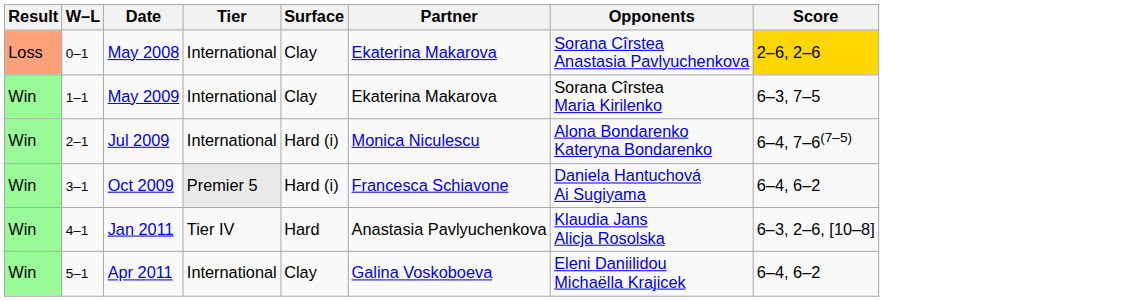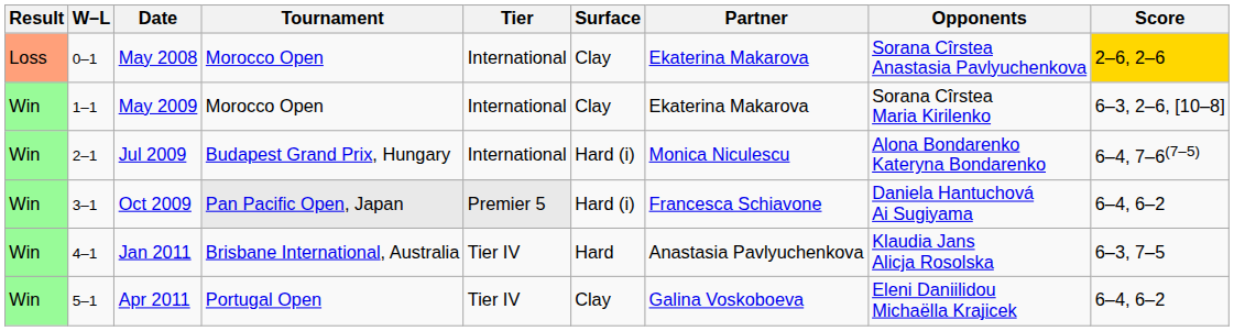 <table class="sortable wikitable">
 <tr>
 <th>Result</th>
 <th class="unsortable">W–L</th>
 <th>Date</th>
+<th>Tournament</th>
 <th>Tier</th>
 <th>Surface</th>
 <th>Partner</th>
 <th>Opponents</th>
 <th class="unsortable">Score</th>
 </tr>
 <tr>
 <td style="background:#ffa07a;">Loss</td>
 <td><small>0–1</small></td>
 <td><a href='#'>May 2008</a></td>
+<td><a href='#'>Morocco Open</a></td>
 <td>International</td>
 <td>Clay</td>
 <td> <a href='#'>Ekaterina Makarova</a></td>
 <td> <a href='#'>Sorana Cîrstea</a> <br>  <a href='#'>Anastasia Pavlyuchenkova</a></td>
 <td style="background: gold;">2–6, 2–6</td>
 </tr>
 <tr>
 <td style="background:#98fb98;">Win</td>
 <td><small>1–1</small></td>
 <td><a href='#'>May 2009</a></td>
+<td>Morocco Open</td>
 <td>International</td>
 <td>Clay</td>
 <td> Ekaterina Makarova</td>
 <td> Sorana Cîrstea <br>  <a href='#'>Maria Kirilenko</a></td>
-<td>6–3, 7–5</td>
+<td>6–3, 2–6, [10–8]</td>
 </tr>
 <tr>
 <td style="background:#98fb98;">Win</td>
 <td><small>2–1</small></td>
 <td><a href='#'>Jul 2009</a></td>
+<td><a href='#'>Budapest Grand Prix</a>, Hungary</td>
 <td>International</td>
 <td>Hard (i)</td>
 <td> <a href='#'>Monica Niculescu</a></td>
 <td> <a href='#'>Alona Bondarenko</a> <br>  <a href='#'>Kateryna Bondarenko</a></td>
 <td>6–4, 7–6<sup>(7–5)</sup></td>
 </tr>
 <tr>
 <td style="background:#98fb98;">Win</td>
 <td><small>3–1</small></td>
 <td><a href='#'>Oct 2009</a></td>
+<td style="background:#e9e9e9;"><a href='#'>Pan Pacific Open</a>, Japan</td>
 <td style="background:#e9e9e9;">Premier 5</td>
 <td>Hard (i)</td>
 <td> <a href='#'>Francesca Schiavone</a></td>
 <td> <a href='#'>Daniela Hantuchová</a> <br>  <a href='#'>Ai Sugiyama</a></td>
 <td>6–4, 6–2</td>
 </tr>
 <tr>
 <td style="background:#98fb98;">Win</td>
 <td><small>4–1</small></td>
 <td><a href='#'>Jan 2011</a></td>
+<td><a href='#'>Brisbane International</a>, Australia</td>
 <td>Tier IV</td>
 <td>Hard</td>
 <td> Anastasia Pavlyuchenkova</td>
 <td> <a href='#'>Klaudia Jans</a> <br>  <a href='#'>Alicja Rosolska</a></td>
-<td>6–3, 2–6, [10–8]</td>
+<td>6–3, 7–5</td>
 </tr>
 <tr>
 <td style="background:#98fb98;">Win</td>
 <td><small>5–1</small></td>
 <td><a href='#'>Apr 2011</a></td>
-<td>International</td>
+<td><a href='#'>Portugal Open</a></td>
+<td>Tier IV</td>
 <td>Clay</td>
 <td> <a href='#'>Galina Voskoboeva</a></td>
 <td> <a href='#'>Eleni Daniilidou</a> <br>  <a href='#'>Michaëlla Krajicek</a></td>
 <td>6–4, 6–2</td>
 </tr>
 </table>
